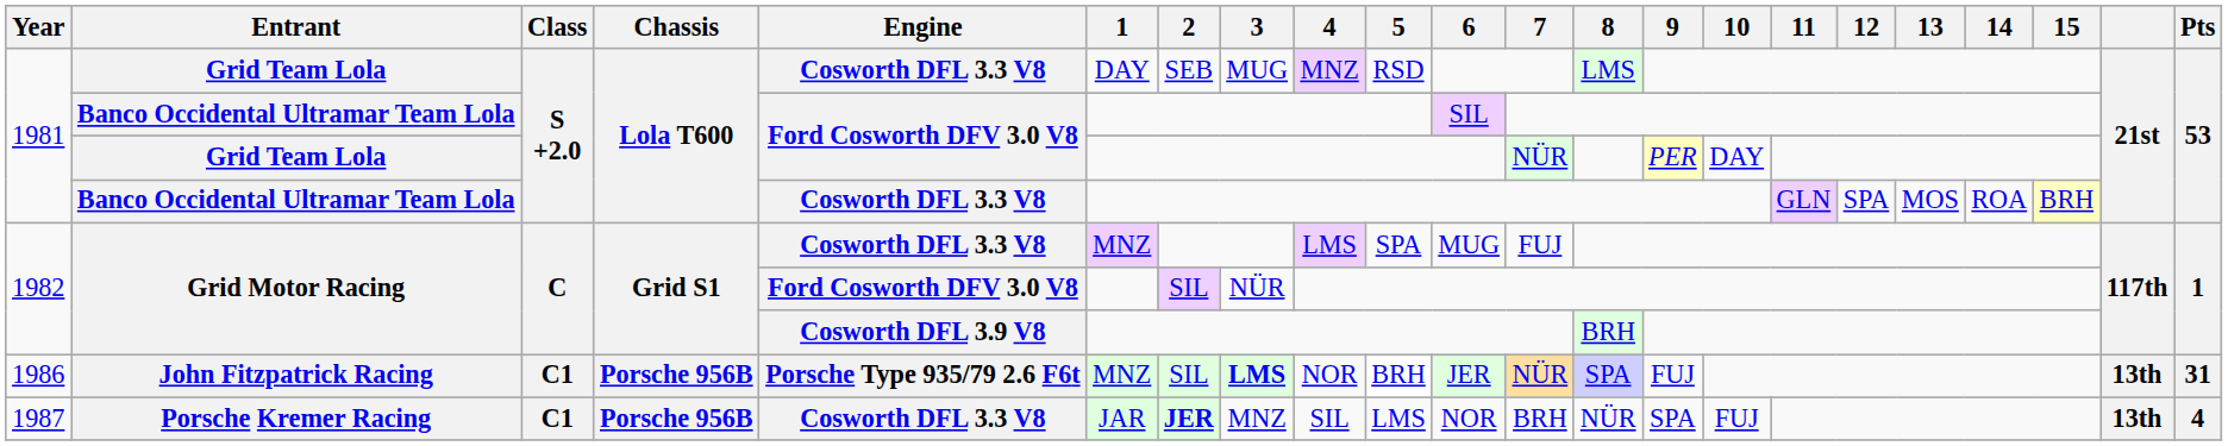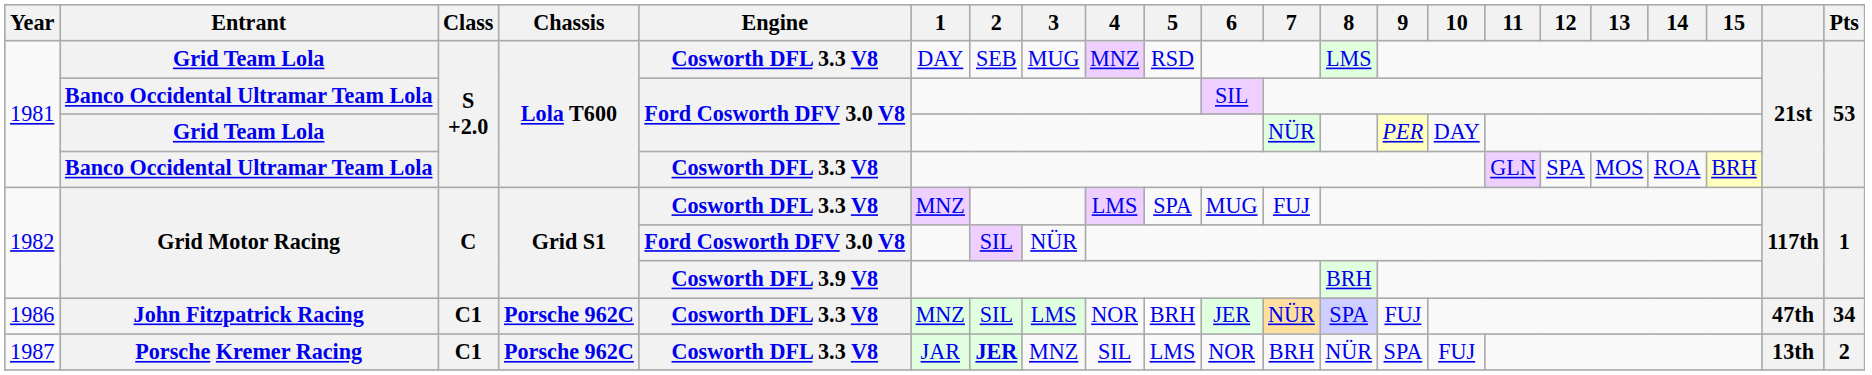 <table class="wikitable" style="text-align:center; font-size:85%">
 <tr>
 <th>Year</th>
 <th>Entrant</th>
 <th>Class</th>
 <th>Chassis</th>
 <th>Engine</th>
 <th>1</th>
 <th>2</th>
 <th>3</th>
 <th>4</th>
 <th>5</th>
 <th>6</th>
 <th>7</th>
 <th>8</th>
 <th>9</th>
 <th>10</th>
 <th>11</th>
 <th>12</th>
 <th>13</th>
 <th>14</th>
 <th>15</th>
 <th></th>
 <th>Pts</th>
 </tr>
 <tr>
 <td rowspan=4><a href='#'>1981</a></td>
 <th nowrap><a href='#'>Grid Team Lola</a></th>
 <th rowspan=4>S<br>+2.0</th>
 <th rowspan=4 nowrap><a href='#'>Lola</a> T600</th>
 <th nowrap><a href='#'>Cosworth DFL</a> 3.3 <a href='#'>V8</a></th>
 <td><a href='#'>DAY</a></td>
 <td><a href='#'>SEB</a></td>
 <td><a href='#'>MUG</a></td>
 <td style="background:#EFCFFF;"><a href='#'>MNZ</a><br></td>
 <td><a href='#'>RSD</a></td>
 <td colspan=2></td>
 <td style="background:#DFFFDF;"><a href='#'>LMS</a><br></td>
 <td colspan=7></td>
 <th rowspan=4>21st</th>
 <th rowspan=4>53</th>
 </tr>
 <tr>
 <th nowrap><a href='#'>Banco Occidental Ultramar Team Lola</a></th>
 <th rowspan=2 nowrap><a href='#'>Ford Cosworth DFV</a> 3.0 <a href='#'>V8</a></th>
 <td colspan=5></td>
 <td style="background:#EFCFFF;"><a href='#'>SIL</a><br></td>
 <td colspan=9></td>
 </tr>
 <tr>
 <th nowrap><a href='#'>Grid Team Lola</a></th>
 <td colspan=6></td>
 <td style="background:#DFFFDF;"><a href='#'>NÜR</a><br></td>
 <td></td>
 <td style="background:#FFFFBF;"><em><a href='#'>PER</a></em><br></td>
 <td><a href='#'>DAY</a></td>
 <td colspan=5></td>
 </tr>
 <tr>
 <th nowrap><a href='#'>Banco Occidental Ultramar Team Lola</a></th>
 <th nowrap><a href='#'>Cosworth DFL</a> 3.3 <a href='#'>V8</a></th>
 <td colspan=10></td>
 <td style="background:#EFCFFF;"><a href='#'>GLN</a><br></td>
 <td><a href='#'>SPA</a></td>
 <td><a href='#'>MOS</a></td>
 <td><a href='#'>ROA</a></td>
 <td style="background:#FFFFBF;"><a href='#'>BRH</a><br></td>
 </tr>
 <tr>
 <td rowspan=3><a href='#'>1982</a></td>
 <th rowspan=3 nowrap>Grid Motor Racing</th>
 <th rowspan=3>C</th>
 <th rowspan=3 nowrap>Grid S1</th>
 <th nowrap><a href='#'>Cosworth DFL</a> 3.3 <a href='#'>V8</a></th>
 <td style="background:#EFCFFF;"><a href='#'>MNZ</a><br></td>
 <td colspan=2></td>
 <td style="background:#EFCFFF;"><a href='#'>LMS</a><br></td>
 <td><a href='#'>SPA</a></td>
 <td><a href='#'>MUG</a></td>
 <td><a href='#'>FUJ</a></td>
 <td colspan=8></td>
 <th rowspan=3>117th</th>
 <th rowspan=3>1</th>
 </tr>
 <tr>
 <th nowrap><a href='#'>Ford Cosworth DFV</a> 3.0 <a href='#'>V8</a></th>
 <td></td>
 <td style="background:#EFCFFF;"><a href='#'>SIL</a><br></td>
 <td><a href='#'>NÜR</a></td>
 <td colspan=12></td>
 </tr>
 <tr>
 <th nowrap><a href='#'>Cosworth DFL</a> 3.9 <a href='#'>V8</a></th>
 <td colspan=7></td>
 <td style="background:#DFFFDF;"><a href='#'>BRH</a><br></td>
 <td colspan=7></td>
 </tr>
 <tr>
 <td><a href='#'>1986</a></td>
 <th nowrap><a href='#'>John Fitzpatrick Racing</a></th>
 <th>C1</th>
-<th nowrap><a href='#'>Porsche 956B</a></th>
-<th nowrap><a href='#'>Porsche</a> Type 935/79 2.6 <a href='#'>F6</a><a href='#'>t</a></th>
+<th nowrap><a href='#'>Porsche 962C</a></th>
+<th nowrap><a href='#'>Cosworth DFL</a> 3.3 <a href='#'>V8</a></th>
 <td style="background:#DFFFDF;"><a href='#'>MNZ</a><br></td>
 <td style="background:#DFFFDF;"><a href='#'>SIL</a><br></td>
-<td style="background:#DFFFDF;"><strong><a href='#'>LMS</a><br></strong></td>
+<td style="background:#DFFFDF;"><a href='#'>LMS</a><br></td>
 <td><a href='#'>NOR</a></td>
 <td style="background:#FFFFFF;"><a href='#'>BRH</a><br></td>
 <td style="background:#DFFFDF;"><a href='#'>JER</a><br></td>
 <td style="background:#FFDF9F;"><a href='#'>NÜR</a><br></td>
 <td style="background:#CFCFFF;"><a href='#'>SPA</a><br></td>
 <td><a href='#'>FUJ</a></td>
 <td colspan=6></td>
-<th>13th</th>
-<th>31</th>
+<th>47th</th>
+<th>34</th>
 </tr>
 <tr>
 <td><a href='#'>1987</a></td>
 <th nowrap><a href='#'>Porsche</a> <a href='#'>Kremer Racing</a></th>
 <th>C1</th>
-<th nowrap><a href='#'>Porsche 956B</a></th>
+<th nowrap><a href='#'>Porsche 962C</a></th>
 <th nowrap><a href='#'>Cosworth DFL</a> 3.3 <a href='#'>V8</a></th>
 <td style="background:#DFFFDF;"><a href='#'>JAR</a><br></td>
 <td style="background:#DFFFDF;"><strong><a href='#'>JER</a><br></strong></td>
 <td><a href='#'>MNZ</a></td>
 <td><a href='#'>SIL</a></td>
 <td><a href='#'>LMS</a></td>
 <td><a href='#'>NOR</a></td>
 <td><a href='#'>BRH</a></td>
 <td><a href='#'>NÜR</a></td>
 <td><a href='#'>SPA</a></td>
 <td><a href='#'>FUJ</a></td>
 <td colspan=5></td>
 <th>13th</th>
-<th>4</th>
+<th>2</th>
 </tr>
 </table>
